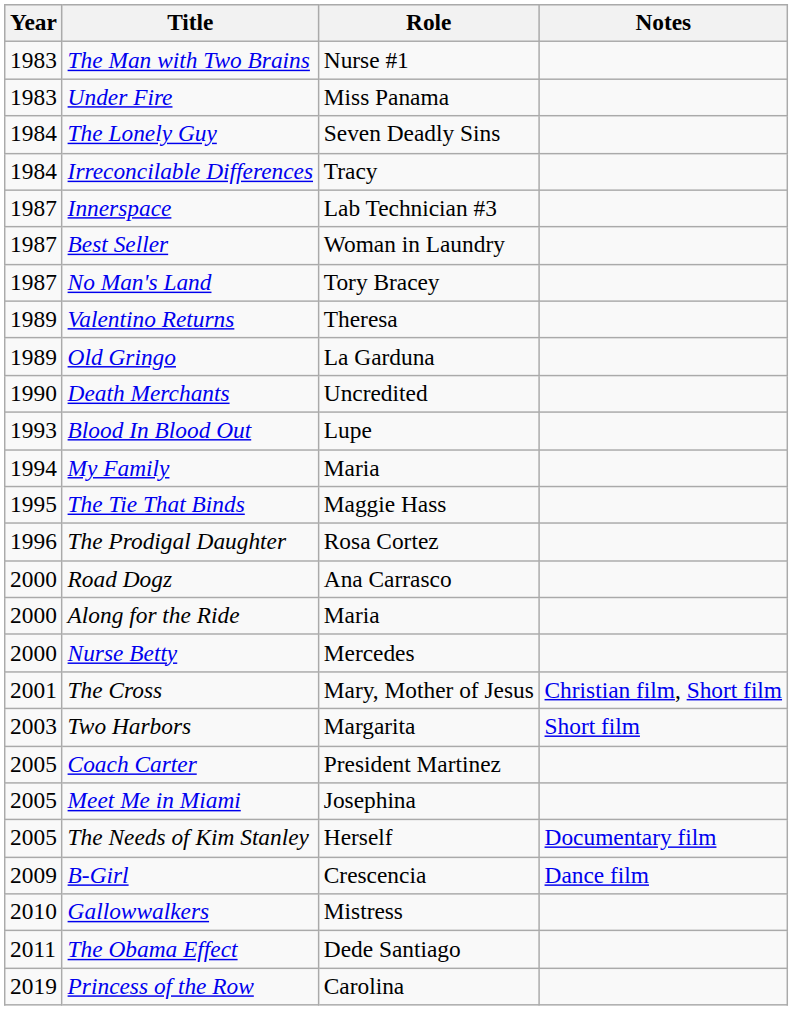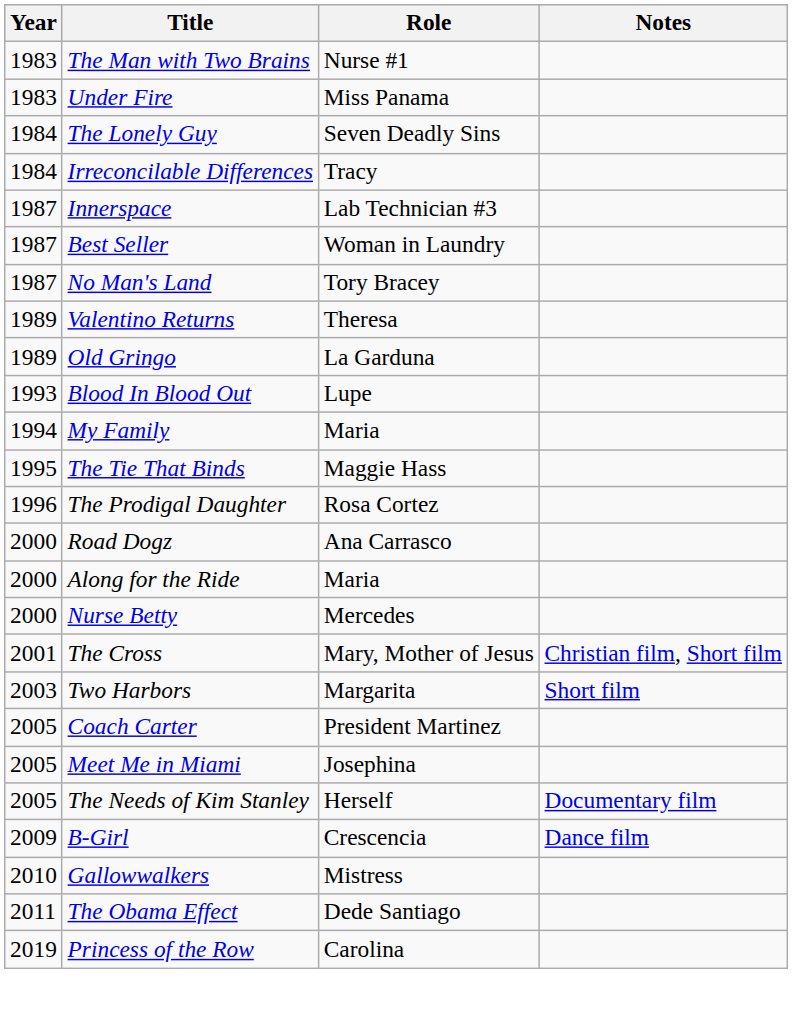 <table class="wikitable">
 <tr style="background:#ccc; text-align:center;">
 <th>Year</th>
 <th>Title</th>
 <th>Role</th>
 <th>Notes</th>
 </tr>
 <tr>
 <td>1983</td>
 <td><em><a href='#'>The Man with Two Brains</a></em></td>
 <td>Nurse #1</td>
 <td></td>
 </tr>
 <tr>
 <td>1983</td>
 <td><em><a href='#'>Under Fire</a></em></td>
 <td>Miss Panama</td>
 <td></td>
 </tr>
 <tr>
 <td>1984</td>
 <td><em><a href='#'>The Lonely Guy</a></em></td>
 <td>Seven Deadly Sins</td>
 <td></td>
 </tr>
 <tr>
 <td>1984</td>
 <td><em><a href='#'>Irreconcilable Differences</a></em></td>
 <td>Tracy</td>
 <td></td>
 </tr>
 <tr>
 <td>1987</td>
 <td><em><a href='#'>Innerspace</a></em></td>
 <td>Lab Technician #3</td>
 <td></td>
 </tr>
 <tr>
 <td>1987</td>
 <td><em><a href='#'>Best Seller</a></em></td>
 <td>Woman in Laundry</td>
 <td></td>
 </tr>
 <tr>
 <td>1987</td>
 <td><em><a href='#'>No Man's Land</a></em></td>
 <td>Tory Bracey</td>
 <td></td>
 </tr>
 <tr>
 <td>1989</td>
 <td><em><a href='#'>Valentino Returns</a></em></td>
 <td>Theresa</td>
 <td></td>
 </tr>
 <tr>
 <td>1989</td>
 <td><em><a href='#'>Old Gringo</a></em></td>
 <td>La Garduna</td>
-<td></td>
-</tr>
-<tr>
-<td>1990</td>
-<td><em><a href='#'>Death Merchants</a></em></td>
-<td>Uncredited</td>
 <td></td>
 </tr>
 <tr>
 <td>1993</td>
 <td><em><a href='#'>Blood In Blood Out</a></em></td>
 <td>Lupe</td>
 <td></td>
 </tr>
 <tr>
 <td>1994</td>
 <td><em><a href='#'>My Family</a></em></td>
 <td>Maria</td>
 <td></td>
 </tr>
 <tr>
 <td>1995</td>
 <td><em><a href='#'>The Tie That Binds</a></em></td>
 <td>Maggie Hass</td>
 <td></td>
 </tr>
 <tr>
 <td>1996</td>
 <td><em>The Prodigal Daughter</em></td>
 <td>Rosa Cortez</td>
 <td></td>
 </tr>
 <tr>
 <td>2000</td>
 <td><em>Road Dogz</em></td>
 <td>Ana Carrasco</td>
 <td></td>
 </tr>
 <tr>
 <td>2000</td>
 <td><em>Along for the Ride</em></td>
 <td>Maria</td>
 <td></td>
 </tr>
 <tr>
 <td>2000</td>
 <td><em><a href='#'>Nurse Betty</a></em></td>
 <td>Mercedes</td>
 <td></td>
 </tr>
 <tr>
 <td>2001</td>
 <td><em>The Cross</em></td>
 <td>Mary, Mother of Jesus</td>
 <td><a href='#'>Christian film</a>, <a href='#'>Short film</a></td>
 </tr>
 <tr>
 <td>2003</td>
 <td><em>Two Harbors</em></td>
 <td>Margarita</td>
 <td><a href='#'>Short film</a></td>
 </tr>
 <tr>
 <td>2005</td>
 <td><em><a href='#'>Coach Carter</a></em></td>
 <td>President Martinez</td>
 <td></td>
 </tr>
 <tr>
 <td>2005</td>
 <td><em><a href='#'>Meet Me in Miami</a></em></td>
 <td>Josephina</td>
 <td></td>
 </tr>
 <tr>
 <td>2005</td>
 <td><em>The Needs of Kim Stanley</em></td>
 <td>Herself</td>
 <td><a href='#'>Documentary film</a></td>
 </tr>
 <tr>
 <td>2009</td>
 <td><em><a href='#'>B-Girl</a></em></td>
 <td>Crescencia</td>
 <td><a href='#'>Dance film</a></td>
 </tr>
 <tr>
 <td>2010</td>
 <td><em><a href='#'>Gallowwalkers</a></em></td>
 <td>Mistress</td>
 <td></td>
 </tr>
 <tr>
 <td>2011</td>
 <td><em><a href='#'>The Obama Effect</a></em></td>
 <td>Dede Santiago</td>
 <td></td>
 </tr>
 <tr>
 <td>2019</td>
 <td><em><a href='#'>Princess of the Row</a></em></td>
 <td>Carolina</td>
 <td></td>
 </tr>
 </table>
